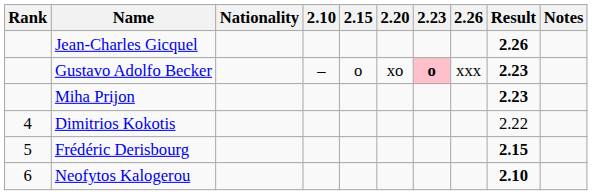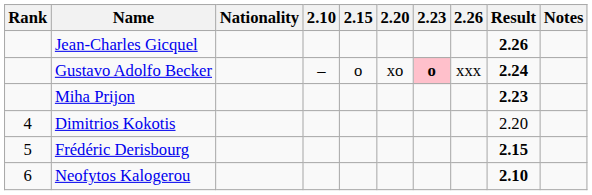 <table class="wikitable sortable" style="text-align:center">
 <tr>
 <th>Rank</th>
 <th>Name</th>
 <th>Nationality</th>
 <th>2.10</th>
 <th>2.15</th>
 <th>2.20</th>
 <th>2.23</th>
 <th>2.26</th>
 <th>Result</th>
 <th>Notes</th>
 </tr>
 <tr>
 <td></td>
 <td align=left><a href='#'>Jean-Charles Gicquel</a></td>
 <td align=left></td>
 <td></td>
 <td></td>
 <td></td>
 <td></td>
 <td></td>
 <td><strong>2.26</strong></td>
 <td></td>
 </tr>
 <tr>
 <td></td>
 <td align=left><a href='#'>Gustavo Adolfo Becker</a></td>
 <td align=left></td>
 <td>–</td>
 <td>o</td>
 <td>xo</td>
 <td style="background: pink;"><strong>o</strong></td>
 <td>xxx</td>
-<td><strong>2.23</strong></td>
+<td><strong>2.24</strong></td>
 <td></td>
 </tr>
 <tr>
 <td></td>
 <td align=left><a href='#'>Miha Prijon</a></td>
 <td align=left></td>
 <td></td>
 <td></td>
 <td></td>
 <td></td>
 <td></td>
 <td><strong>2.23</strong></td>
 <td></td>
 </tr>
 <tr>
 <td>4</td>
 <td align=left><a href='#'>Dimitrios Kokotis</a></td>
 <td align=left></td>
 <td></td>
 <td></td>
 <td></td>
 <td></td>
 <td></td>
-<td>2.22</td>
+<td>2.20</td>
 <td></td>
 </tr>
 <tr>
 <td>5</td>
 <td align=left><a href='#'>Frédéric Derisbourg</a></td>
 <td align=left></td>
 <td></td>
 <td></td>
 <td></td>
 <td></td>
 <td></td>
 <td><strong>2.15</strong></td>
 <td></td>
 </tr>
 <tr>
 <td>6</td>
 <td align=left><a href='#'>Neofytos Kalogerou</a></td>
 <td align=left></td>
 <td></td>
 <td></td>
 <td></td>
 <td></td>
 <td></td>
 <td><strong>2.10</strong></td>
 <td></td>
 </tr>
 </table>
